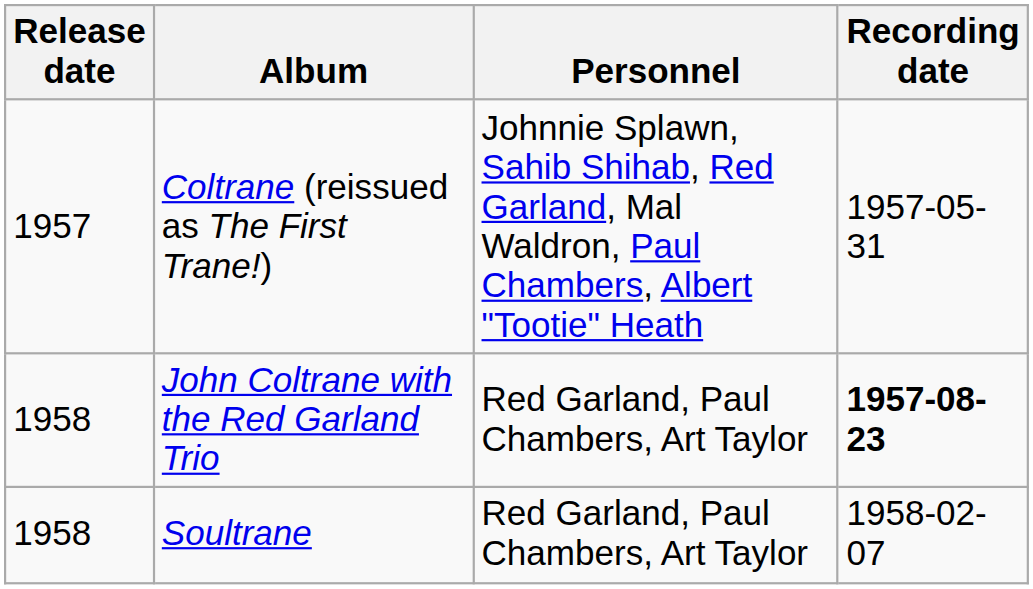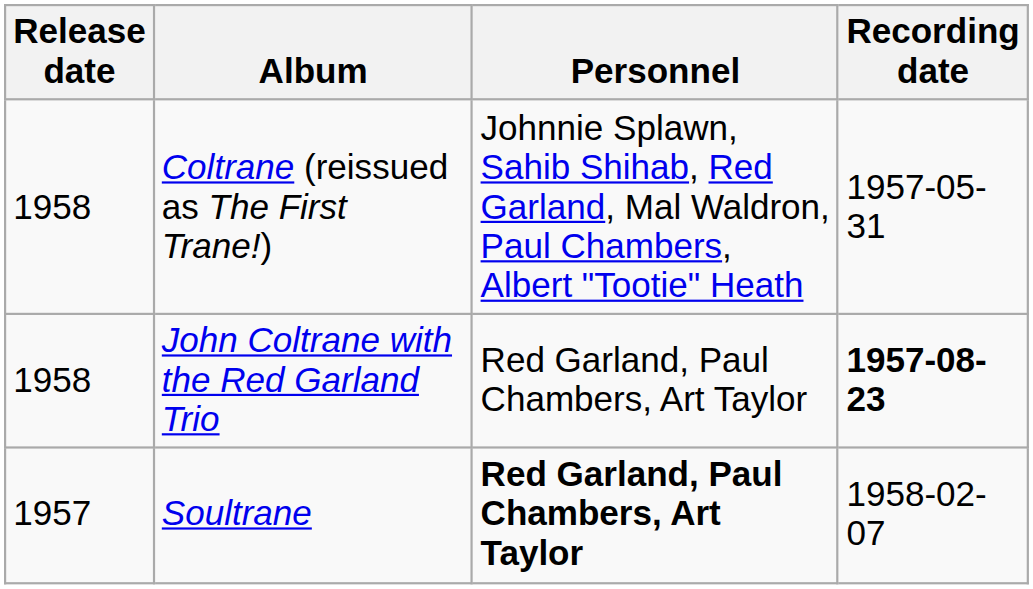 <table class="wikitable sortable" style="width:75%">
 <tr>
 <th style="vertical-align:bottom; text-align:center; width:10%;">Release date</th>
 <th style="vertical-align:bottom; text-align:center; width:35%;">Album</th>
 <th style="vertical-align:bottom; text-align:center; width:40%;">Personnel</th>
 <th style="vertical-align:bottom; text-align:center; width:15%;">Recording date</th>
 </tr>
 <tr>
-<td>1957</td>
+<td>1958</td>
 <td><em><a href='#'>Coltrane</a></em> (reissued as <em>The First Trane!</em>)</td>
 <td>Johnnie Splawn, <a href='#'>Sahib Shihab</a>, <a href='#'>Red Garland</a>, Mal Waldron, <a href='#'>Paul Chambers</a>, <a href='#'>Albert "Tootie" Heath</a></td>
 <td>1957-05-31</td>
 </tr>
 <tr>
 <td>1958</td>
 <td><em><a href='#'>John Coltrane with the Red Garland Trio</a></em></td>
 <td>Red Garland, Paul Chambers, Art Taylor</td>
 <td><strong>1957-08-23</strong></td>
 </tr>
 <tr>
-<td>1958</td>
+<td>1957</td>
 <td><em><a href='#'>Soultrane</a></em></td>
-<td>Red Garland, Paul Chambers, Art Taylor</td>
+<td><strong>Red Garland, Paul Chambers, Art Taylor</strong></td>
 <td>1958-02-07</td>
 </tr>
 </table>
